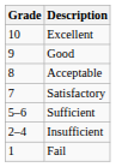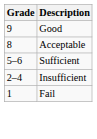 <table class="wikitable">
 <tr>
 <th>Grade</th>
 <th>Description</th>
-</tr>
-<tr>
-<td>10</td>
-<td>Excellent</td>
 </tr>
 <tr>
 <td>9</td>
 <td>Good</td>
 </tr>
 <tr>
 <td>8</td>
 <td>Acceptable</td>
-</tr>
-<tr>
-<td>7</td>
-<td>Satisfactory</td>
 </tr>
 <tr>
 <td>5–6</td>
 <td>Sufficient</td>
 </tr>
 <tr>
 <td>2–4</td>
 <td>Insufficient</td>
 </tr>
 <tr>
 <td>1</td>
 <td>Fail</td>
 </tr>
 </table>
